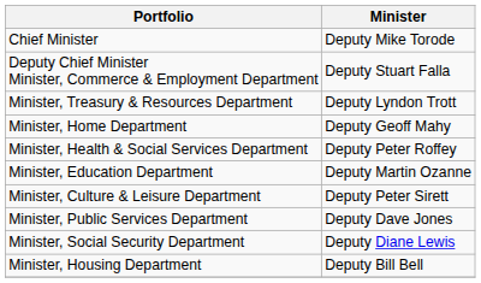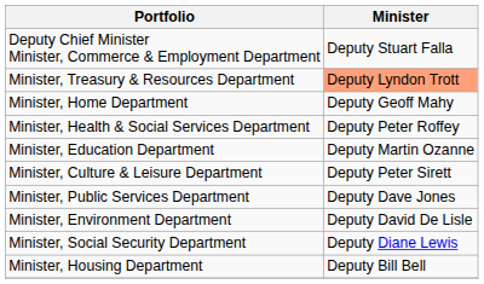 <table class=wikitable>
 <tr>
 <th>Portfolio</th>
 <th>Minister</th>
-</tr>
-<tr>
-<td>Chief Minister</td>
-<td>Deputy Mike Torode</td>
 </tr>
 <tr>
 <td>Deputy Chief Minister<br>Minister, Commerce & Employment Department</td>
 <td>Deputy Stuart Falla</td>
 </tr>
 <tr>
 <td>Minister, Treasury & Resources Department</td>
-<td>Deputy Lyndon Trott</td>
+<td style="background: lightsalmon;">Deputy Lyndon Trott</td>
 </tr>
 <tr>
 <td>Minister, Home Department</td>
 <td>Deputy Geoff Mahy</td>
 </tr>
 <tr>
 <td>Minister, Health & Social Services Department</td>
 <td>Deputy Peter Roffey</td>
 </tr>
 <tr>
 <td>Minister, Education Department</td>
 <td>Deputy Martin Ozanne</td>
 </tr>
 <tr>
 <td>Minister, Culture & Leisure Department</td>
 <td>Deputy Peter Sirett</td>
 </tr>
 <tr>
 <td>Minister, Public Services Department</td>
 <td>Deputy Dave Jones</td>
 </tr>
 <tr>
+<td>Minister, Environment Department</td>
+<td>Deputy David De Lisle</td>
+</tr>
+<tr>
 <td>Minister, Social Security Department</td>
 <td>Deputy <a href='#'>Diane Lewis</a></td>
 </tr>
 <tr>
 <td>Minister, Housing Department</td>
 <td>Deputy Bill Bell</td>
 </tr>
 <tr>
 </tr>
 </table>
